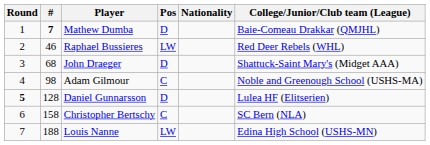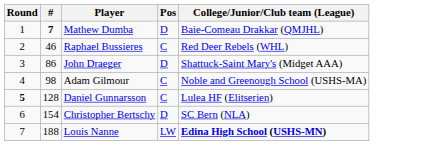 <table class="wikitable">
 <tr>
 <th>Round</th>
 <th>#</th>
 <th>Player</th>
 <th>Pos</th>
-<th>Nationality</th>
 <th>College/Junior/Club team (League)</th>
 </tr>
 <tr>
 <td style="text-align:center">1</td>
 <td style="text-align:center"><strong>7</strong></td>
 <td><a href='#'>Mathew Dumba</a></td>
 <td><a href='#'>D</a></td>
-<td></td>
 <td><a href='#'>Baie-Comeau Drakkar</a> (<a href='#'>QMJHL</a>)</td>
 </tr>
 <tr>
 <td style="text-align:center">2</td>
 <td style="text-align:center">46</td>
 <td><a href='#'>Raphael Bussieres</a></td>
-<td><a href='#'>LW</a></td>
-<td></td>
+<td><a href='#'>C</a></td>
 <td><a href='#'>Red Deer Rebels</a> (<a href='#'>WHL</a>)</td>
 </tr>
 <tr>
 <td style="text-align:center">3</td>
-<td style="text-align:center">68</td>
+<td style="text-align:center">86</td>
 <td><a href='#'>John Draeger</a></td>
 <td><a href='#'>D</a></td>
-<td></td>
 <td><a href='#'>Shattuck-Saint Mary's</a> (Midget AAA)</td>
 </tr>
 <tr>
 <td style="text-align:center">4</td>
 <td style="text-align:center">98</td>
 <td>Adam Gilmour</td>
 <td><a href='#'>C</a></td>
-<td></td>
 <td><a href='#'>Noble and Greenough School</a> (USHS-MA)</td>
 </tr>
 <tr>
 <td style="text-align:center"><strong>5</strong></td>
 <td style="text-align:center">128</td>
 <td><a href='#'>Daniel Gunnarsson</a></td>
-<td><a href='#'>D</a></td>
-<td></td>
+<td><a href='#'>C</a></td>
 <td><a href='#'>Lulea HF</a> (<a href='#'>Elitserien</a>)</td>
 </tr>
 <tr>
 <td style="text-align:center">6</td>
-<td style="text-align:center">158</td>
+<td style="text-align:center">154</td>
 <td><a href='#'>Christopher Bertschy</a></td>
-<td><a href='#'>C</a></td>
-<td></td>
+<td><a href='#'>D</a></td>
 <td><a href='#'>SC Bern</a> (<a href='#'>NLA</a>)</td>
 </tr>
 <tr>
 <td style="text-align:center">7</td>
 <td style="text-align:center">188</td>
 <td><a href='#'>Louis Nanne</a></td>
 <td><a href='#'>LW</a></td>
-<td></td>
-<td><a href='#'>Edina High School</a> (<a href='#'>USHS-MN</a>)</td>
+<td><strong><a href='#'>Edina High School</a> (<a href='#'>USHS-MN</a>)</strong></td>
 </tr>
 </table>
